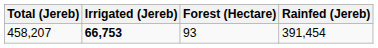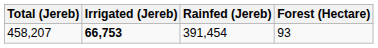 <table class="wikitable">
 <tr>
 <th>Total (Jereb)</th>
 <th>Irrigated (Jereb)</th>
+<th>Rainfed (Jereb)</th>
 <th>Forest (Hectare)</th>
-<th>Rainfed (Jereb)</th>
 </tr>
 <tr>
 <td>458,207</td>
 <td><strong>66,753</strong></td>
+<td>391,454</td>
 <td>93</td>
-<td>391,454</td>
 </tr>
 </table>
